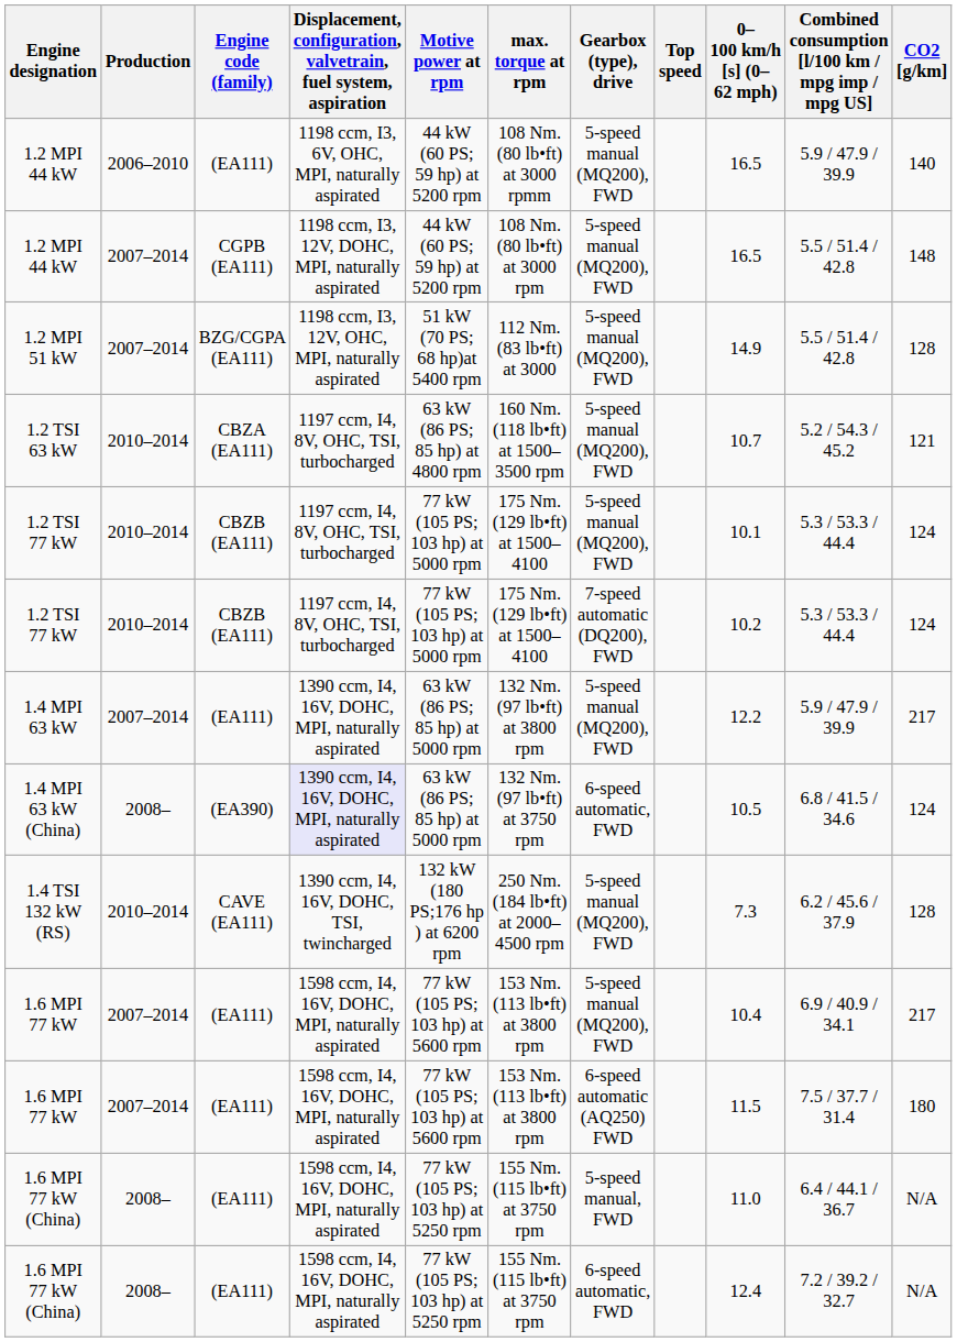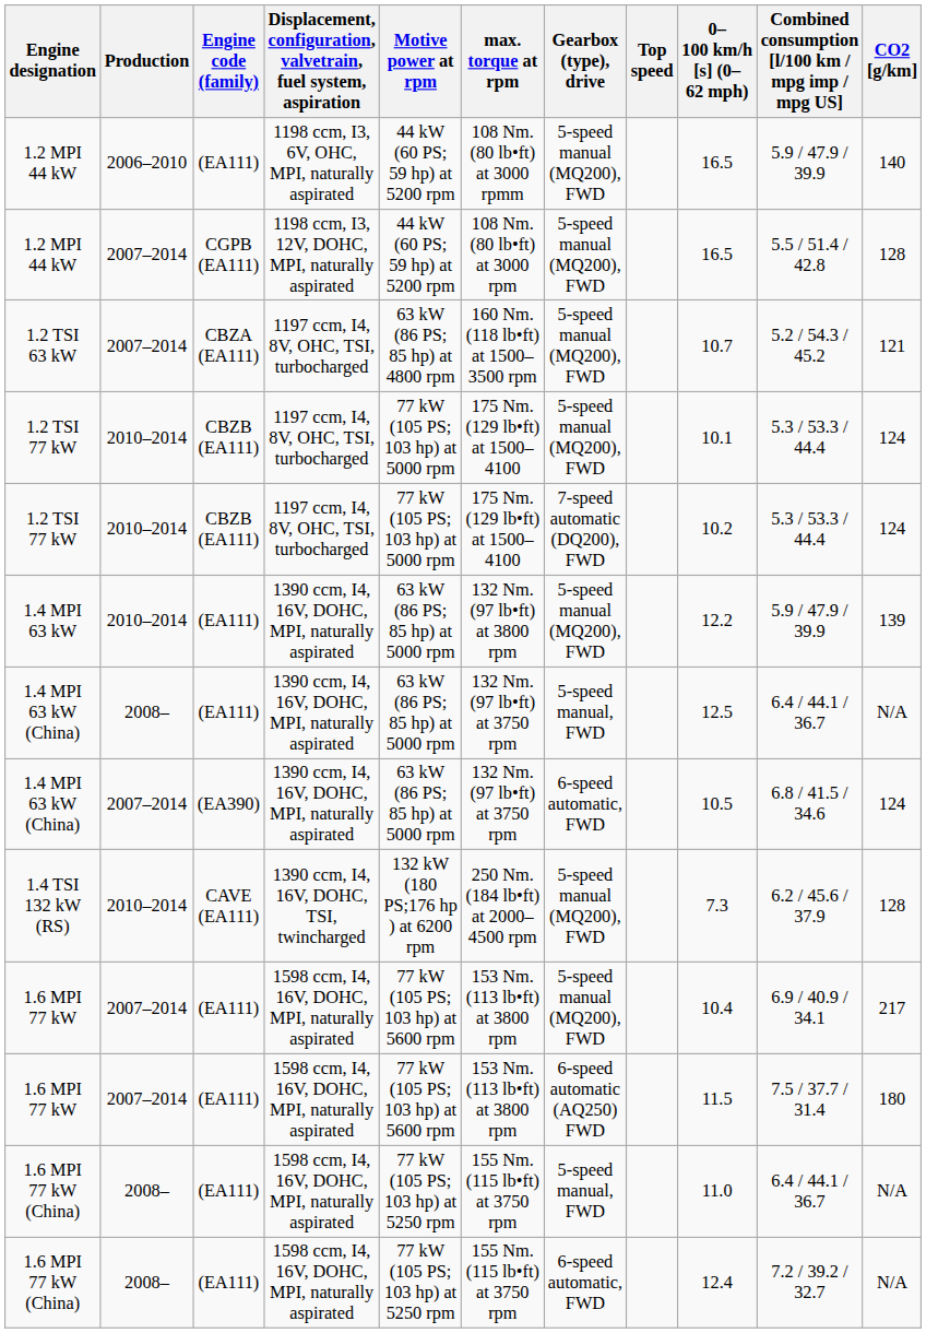 <table class="wikitable" style="text-align:center; font-size:91%;">
 <tr>
 <th>Engine designation</th>
 <th>Production</th>
 <th><a href='#'>Engine code (family)</a></th>
 <th>Displacement, <a href='#'>configuration</a>, <a href='#'>valvetrain</a>, fuel system, aspiration</th>
 <th><a href='#'>Motive power</a> at <a href='#'>rpm</a></th>
 <th>max. <a href='#'>torque</a> at rpm</th>
 <th>Gearbox (type), drive</th>
 <th>Top speed</th>
 <th>0–100 km/h [s] (0–62 mph)</th>
 <th>Combined consumption [l/100 km /  mpg imp / mpg US]</th>
 <th><a href='#'>CO2</a> [g/km]</th>
 </tr>
 <tr>
 <td>1.2 MPI 44 kW</td>
 <td>2006–2010</td>
 <td>(EA111)</td>
 <td>1198 ccm, I3, 6V, OHC, MPI, naturally aspirated</td>
 <td>44 kW (60 PS; 59 hp) at 5200 rpm</td>
 <td>108 Nm. (80 lb•ft) at 3000 rpmm</td>
 <td>5-speed manual (MQ200), FWD</td>
 <td></td>
 <td>16.5</td>
 <td>5.9 / 47.9 / 39.9</td>
 <td>140</td>
 </tr>
 <tr>
 <td>1.2 MPI 44 kW</td>
 <td>2007–2014</td>
 <td>CGPB (EA111)</td>
 <td>1198 ccm, I3, 12V, DOHC, MPI, naturally aspirated</td>
 <td>44 kW (60 PS; 59 hp) at 5200 rpm</td>
 <td>108 Nm. (80 lb•ft) at 3000 rpm</td>
 <td>5-speed manual (MQ200), FWD</td>
 <td></td>
 <td>16.5</td>
 <td>5.5 / 51.4 / 42.8</td>
-<td>148</td>
-</tr>
-<tr>
-<td>1.2 MPI 51 kW</td>
-<td>2007–2014</td>
-<td>BZG/CGPA (EA111)</td>
-<td>1198 ccm, I3, 12V, OHC, MPI, naturally aspirated</td>
-<td>51 kW (70 PS; 68 hp)at 5400 rpm</td>
-<td>112 Nm. (83 lb•ft) at 3000</td>
-<td>5-speed manual (MQ200), FWD</td>
-<td></td>
-<td>14.9</td>
-<td>5.5 / 51.4 / 42.8</td>
 <td>128</td>
 </tr>
 <tr>
 <td>1.2 TSI 63 kW</td>
-<td>2010–2014</td>
+<td>2007–2014</td>
 <td>CBZA (EA111)</td>
 <td>1197 ccm, I4, 8V, OHC, TSI, turbocharged</td>
 <td>63 kW (86 PS; 85 hp) at 4800 rpm</td>
 <td>160 Nm. (118 lb•ft) at 1500–3500 rpm</td>
 <td>5-speed manual (MQ200), FWD</td>
 <td></td>
 <td>10.7</td>
 <td>5.2 / 54.3 / 45.2</td>
 <td>121</td>
 </tr>
 <tr>
 <td>1.2 TSI 77 kW</td>
 <td>2010–2014</td>
 <td>CBZB (EA111)</td>
 <td>1197 ccm, I4, 8V, OHC, TSI, turbocharged</td>
 <td>77 kW (105 PS; 103 hp) at 5000 rpm</td>
 <td>175 Nm. (129 lb•ft) at 1500–4100</td>
 <td>5-speed manual (MQ200), FWD</td>
 <td></td>
 <td>10.1</td>
 <td>5.3 / 53.3 / 44.4</td>
 <td>124</td>
 </tr>
 <tr>
 <td>1.2 TSI 77 kW</td>
 <td>2010–2014</td>
 <td>CBZB (EA111)</td>
 <td>1197 ccm, I4, 8V, OHC, TSI, turbocharged</td>
 <td>77 kW (105 PS; 103 hp) at 5000 rpm</td>
 <td>175 Nm. (129 lb•ft) at 1500–4100</td>
 <td>7-speed automatic (DQ200), FWD</td>
 <td></td>
 <td>10.2</td>
 <td>5.3 / 53.3 / 44.4</td>
 <td>124</td>
 </tr>
 <tr>
 <td>1.4 MPI 63 kW</td>
-<td>2007–2014</td>
+<td>2010–2014</td>
 <td>(EA111)</td>
 <td>1390 ccm, I4, 16V, DOHC, MPI, naturally aspirated</td>
 <td>63 kW (86 PS; 85 hp) at 5000 rpm</td>
 <td>132 Nm. (97 lb•ft) at 3800 rpm</td>
 <td>5-speed manual (MQ200), FWD</td>
 <td></td>
 <td>12.2</td>
 <td>5.9 / 47.9 / 39.9</td>
-<td>217</td>
+<td>139</td>
 </tr>
 <tr>
 <td>1.4 MPI 63 kW (China)</td>
 <td>2008–</td>
+<td>(EA111)</td>
+<td>1390 ccm, I4, 16V, DOHC, MPI, naturally aspirated</td>
+<td>63 kW (86 PS; 85 hp) at 5000 rpm</td>
+<td>132 Nm. (97 lb•ft) at 3750 rpm</td>
+<td>5-speed manual, FWD</td>
+<td></td>
+<td>12.5</td>
+<td>6.4 / 44.1 / 36.7</td>
+<td>N/A</td>
+</tr>
+<tr>
+<td>1.4 MPI 63 kW (China)</td>
+<td>2007–2014</td>
 <td>(EA390)</td>
-<td style="background: lavender;">1390 ccm, I4, 16V, DOHC, MPI, naturally aspirated</td>
+<td>1390 ccm, I4, 16V, DOHC, MPI, naturally aspirated</td>
 <td>63 kW (86 PS; 85 hp) at 5000 rpm</td>
 <td>132 Nm. (97 lb•ft) at 3750 rpm</td>
 <td>6-speed automatic, FWD</td>
 <td></td>
 <td>10.5</td>
 <td>6.8 / 41.5 / 34.6</td>
 <td>124</td>
 </tr>
 <tr>
 <td>1.4 TSI 132 kW (RS)</td>
 <td>2010–2014</td>
 <td>CAVE (EA111)</td>
 <td>1390 ccm, I4, 16V, DOHC, TSI, twincharged</td>
 <td>132 kW (180 PS;176 hp ) at 6200 rpm</td>
 <td>250 Nm. (184 lb•ft) at 2000–4500 rpm</td>
 <td>5-speed manual (MQ200), FWD</td>
 <td></td>
 <td>7.3</td>
 <td>6.2 / 45.6 / 37.9</td>
 <td>128</td>
 </tr>
 <tr>
 <td>1.6 MPI  77 kW</td>
 <td>2007–2014</td>
 <td>(EA111)</td>
 <td>1598 ccm, I4, 16V, DOHC, MPI, naturally aspirated</td>
 <td>77 kW (105 PS; 103 hp) at 5600 rpm</td>
 <td>153 Nm. (113 lb•ft) at 3800 rpm</td>
 <td>5-speed manual (MQ200), FWD</td>
 <td></td>
 <td>10.4</td>
 <td>6.9 / 40.9 / 34.1</td>
 <td>217</td>
 </tr>
 <tr>
 <td>1.6 MPI  77 kW</td>
 <td>2007–2014</td>
 <td>(EA111)</td>
 <td>1598 ccm, I4, 16V, DOHC, MPI, naturally aspirated</td>
 <td>77 kW (105 PS; 103 hp) at 5600 rpm</td>
 <td>153 Nm. (113 lb•ft) at 3800 rpm</td>
 <td>6-speed automatic (AQ250) FWD</td>
 <td></td>
 <td>11.5</td>
 <td>7.5 / 37.7 / 31.4</td>
 <td>180</td>
 </tr>
 <tr>
 <td>1.6 MPI 77 kW (China)</td>
 <td>2008–</td>
 <td>(EA111)</td>
 <td>1598 ccm, I4, 16V, DOHC, MPI, naturally aspirated</td>
 <td>77 kW (105 PS; 103 hp) at 5250 rpm</td>
 <td>155 Nm. (115 lb•ft) at 3750 rpm</td>
 <td>5-speed manual, FWD</td>
 <td></td>
 <td>11.0</td>
 <td>6.4 / 44.1 / 36.7</td>
 <td>N/A</td>
 </tr>
 <tr>
 <td>1.6 MPI 77 kW (China)</td>
 <td>2008–</td>
 <td>(EA111)</td>
 <td>1598 ccm, I4, 16V, DOHC, MPI, naturally aspirated</td>
 <td>77 kW (105 PS; 103 hp) at 5250 rpm</td>
 <td>155 Nm. (115 lb•ft) at 3750 rpm</td>
 <td>6-speed automatic, FWD</td>
 <td></td>
 <td>12.4</td>
 <td>7.2 / 39.2 / 32.7</td>
 <td>N/A</td>
 </tr>
 </table>
